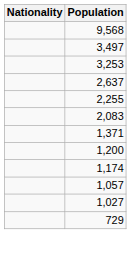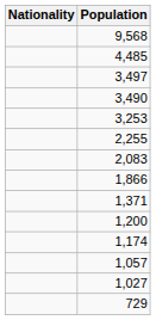 <table class="wikitable floatright" style="max-width: 22em">
 <tr>
 <th>Nationality</th>
 <th>Population</th>
 </tr>
 <tr>
 <td></td>
 <td style="text-align:right;">9,568</td>
 </tr>
 <tr>
 <td></td>
+<td style="text-align:right;">4,485</td>
+</tr>
+<tr>
+<td></td>
 <td style="text-align:right;">3,497</td>
 </tr>
 <tr>
 <td></td>
-<td style="text-align:right;">3,253</td>
+<td style="text-align:right;">3,490</td>
 </tr>
 <tr>
 <td></td>
-<td style="text-align:right;">2,637</td>
+<td style="text-align:right;">3,253</td>
 </tr>
 <tr>
 <td></td>
 <td style="text-align:right;">2,255</td>
 </tr>
 <tr>
 <td></td>
 <td style="text-align:right;">2,083</td>
+</tr>
+<tr>
+<td></td>
+<td style="text-align:right;">1,866</td>
 </tr>
 <tr>
 <td></td>
 <td style="text-align:right;">1,371</td>
 </tr>
 <tr>
 <td></td>
 <td style="text-align:right;">1,200</td>
 </tr>
 <tr>
 <td></td>
 <td style="text-align:right;">1,174</td>
 </tr>
 <tr>
 <td></td>
 <td style="text-align:right;">1,057</td>
 </tr>
 <tr>
 <td></td>
 <td style="text-align:right;">1,027</td>
 </tr>
 <tr>
 <td></td>
 <td style="text-align:right;">729</td>
 </tr>
 </table>
